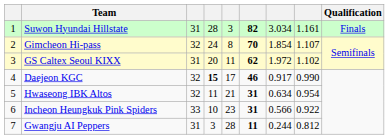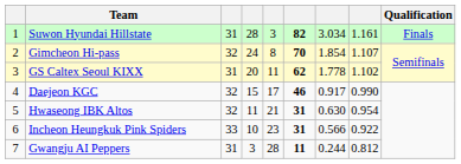 <table class="wikitable" style="text-align:center;">
 <tr>
 <th width=20></th>
 <th width=250>Team</th>
 <th width=20></th>
 <th width=20></th>
 <th width=20></th>
 <th width=35></th>
 <th width=35></th>
 <th width=35></th>
 <th width=50>Qualification</th>
 </tr>
 <tr bgcolor=#ccffcc>
 <td>1</td>
 <td align=left><a href='#'> Suwon Hyundai Hillstate</a></td>
 <td>31</td>
 <td>28</td>
 <td>3</td>
 <td><strong>82</strong></td>
 <td>3.034</td>
 <td>1.161</td>
 <td><a href='#'>Finals</a></td>
 </tr>
 <tr bgcolor=#fffccc>
 <td>2</td>
 <td align=left><a href='#'>Gimcheon Hi-pass</a></td>
 <td>32</td>
 <td>24</td>
 <td>8</td>
 <td><strong>70</strong></td>
 <td>1.854</td>
 <td>1.107</td>
 <td rowspan="2"><a href='#'>Semifinals</a></td>
 </tr>
 <tr bgcolor=#fffccc>
 <td>3</td>
 <td align=left><a href='#'>GS Caltex Seoul KIXX</a></td>
 <td>31</td>
 <td>20</td>
 <td>11</td>
 <td><strong>62</strong></td>
-<td>1.972</td>
+<td>1.778</td>
 <td>1.102</td>
 </tr>
 <tr>
 <td>4</td>
 <td align=left><a href='#'>Daejeon KGC</a></td>
 <td>32</td>
-<td><strong>15</strong></td>
+<td>15</td>
 <td>17</td>
 <td><strong>46</strong></td>
 <td>0.917</td>
 <td>0.990</td>
 <td rowspan="4"></td>
 </tr>
 <tr>
 <td>5</td>
 <td align=left><a href='#'>Hwaseong IBK Altos</a></td>
 <td>32</td>
 <td>11</td>
 <td>21</td>
 <td><strong>31</strong></td>
-<td>0.634</td>
+<td>0.630</td>
 <td>0.954</td>
 </tr>
 <tr>
 <td>6</td>
 <td align=left><a href='#'>Incheon Heungkuk Pink Spiders</a></td>
 <td>33</td>
 <td>10</td>
 <td>23</td>
 <td><strong>31</strong></td>
 <td>0.566</td>
 <td>0.922</td>
 </tr>
 <tr>
 <td>7</td>
 <td align=left><a href='#'>Gwangju AI Peppers</a></td>
 <td>31</td>
 <td>3</td>
 <td>28</td>
 <td><strong>11</strong></td>
 <td>0.244</td>
 <td>0.812</td>
 </tr>
 </table>
